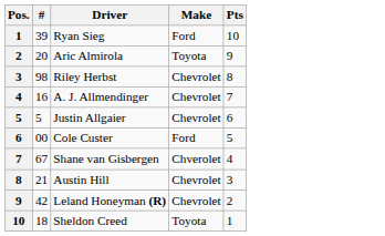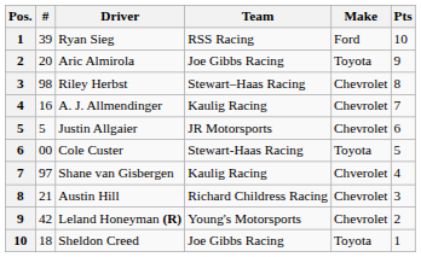 <table class="wikitable" style="font-size:95%">
 <tr>
 <th>Pos.</th>
 <th>#</th>
 <th>Driver</th>
+<th>Team</th>
 <th>Make</th>
 <th>Pts</th>
 </tr>
 <tr>
 <th>1</th>
 <td>39</td>
 <td>Ryan Sieg</td>
+<td>RSS Racing</td>
 <td>Ford</td>
 <td>10</td>
 </tr>
 <tr>
 <th>2</th>
 <td>20</td>
 <td>Aric Almirola</td>
+<td>Joe Gibbs Racing</td>
 <td>Toyota</td>
 <td>9</td>
 </tr>
 <tr>
 <th>3</th>
 <td>98</td>
 <td>Riley Herbst</td>
+<td>Stewart–Haas Racing</td>
 <td>Chevrolet</td>
 <td>8</td>
 </tr>
 <tr>
 <th>4</th>
 <td>16</td>
 <td>A. J. Allmendinger</td>
+<td>Kaulig Racing</td>
 <td>Chevrolet</td>
 <td>7</td>
 </tr>
 <tr>
 <th>5</th>
 <td>5</td>
 <td>Justin Allgaier</td>
+<td>JR Motorsports</td>
 <td>Chevrolet</td>
 <td>6</td>
 </tr>
 <tr>
 <th>6</th>
 <td>00</td>
 <td>Cole Custer</td>
-<td>Ford</td>
+<td>Stewart-Haas Racing</td>
+<td>Toyota</td>
 <td>5</td>
 </tr>
 <tr>
 <th>7</th>
-<td>67</td>
+<td>97</td>
 <td>Shane van Gisbergen</td>
+<td>Kaulig Racing</td>
 <td>Chverolet</td>
 <td>4</td>
 </tr>
 <tr>
 <th>8</th>
 <td>21</td>
 <td>Austin Hill</td>
+<td>Richard Childress Racing</td>
 <td>Chevrolet</td>
 <td>3</td>
 </tr>
 <tr>
 <th>9</th>
 <td>42</td>
 <td>Leland Honeyman <strong>(R)</strong></td>
+<td>Young's Motorsports</td>
 <td>Chevrolet</td>
 <td>2</td>
 </tr>
 <tr>
 <th>10</th>
 <td>18</td>
 <td>Sheldon Creed</td>
+<td>Joe Gibbs Racing</td>
 <td>Toyota</td>
 <td>1</td>
 </tr>
 </table>
